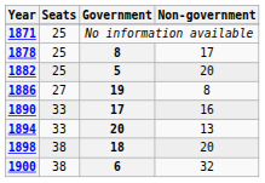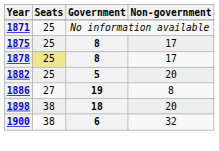 <table class="wikitable floatright" style="text-align:center;">
 <tr style="background:#CCCCFF;">
 <th>Year</th>
 <th>Seats</th>
 <th>Government</th>
 <th>Non-government</th>
 </tr>
 <tr bgcolor="#eeeeee">
 </tr>
 <tr>
 <th><a href='#'>1871</a></th>
 <td>25</td>
 <td colspan=2><em>No information available</em></td>
 </tr>
+<tr style="background:#EEEEEE;">
+<th><a href='#'>1875</a></th>
+<td>25</td>
+<th>8</th>
+<td>17</td>
+</tr>
 <tr>
 <th><a href='#'>1878</a></th>
-<td>25</td>
+<td style="background: khaki;">25</td>
 <th>8</th>
 <td>17</td>
 </tr>
 <tr style="background:#EEEEEE;">
 <th><a href='#'>1882</a></th>
 <td>25</td>
 <th>5</th>
 <td>20</td>
 </tr>
 <tr>
 <th><a href='#'>1886</a></th>
 <td>27</td>
 <th>19</th>
 <td>8</td>
 </tr>
 <tr style="background:#EEEEEE;">
-<th><a href='#'>1890</a></th>
-<td>33</td>
-<th>17</th>
-<td>16</td>
-</tr>
-<tr>
-<th><a href='#'>1894</a></th>
-<td>33</td>
-<th>20</th>
-<td>13</td>
-</tr>
-<tr style="background:#EEEEEE;">
 <th><a href='#'>1898</a></th>
 <td>38</td>
 <th>18</th>
 <td>20</td>
 </tr>
 <tr>
 <th><a href='#'>1900</a></th>
 <td>38</td>
 <th>6</th>
 <td>32</td>
 </tr>
 </table>
